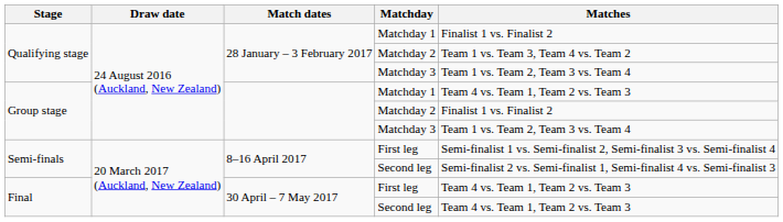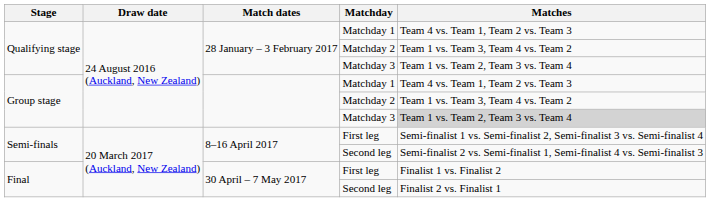 <table class="wikitable">
 <tr>
 <th>Stage</th>
 <th>Draw date</th>
 <th>Match dates</th>
 <th>Matchday</th>
 <th>Matches</th>
 </tr>
 <tr>
 <td rowspan=3>Qualifying stage</td>
 <td rowspan=6>24 August 2016<br>(<a href='#'>Auckland</a>, <a href='#'>New Zealand</a>)</td>
 <td rowspan=3>28 January – 3 February 2017</td>
 <td>Matchday 1</td>
-<td>Finalist 1 vs. Finalist 2</td>
+<td>Team 4 vs. Team 1, Team 2 vs. Team 3</td>
 </tr>
 <tr>
 <td>Matchday 2</td>
 <td>Team 1 vs. Team 3, Team 4 vs. Team 2</td>
 </tr>
 <tr>
 <td>Matchday 3</td>
 <td>Team 1 vs. Team 2, Team 3 vs. Team 4</td>
 </tr>
 <tr>
 <td rowspan=3>Group stage</td>
 <td rowspan=3></td>
 <td>Matchday 1</td>
 <td>Team 4 vs. Team 1, Team 2 vs. Team 3</td>
 </tr>
 <tr>
 <td>Matchday 2</td>
-<td>Finalist 1 vs. Finalist 2</td>
+<td>Team 1 vs. Team 3, Team 4 vs. Team 2</td>
 </tr>
 <tr>
 <td>Matchday 3</td>
-<td>Team 1 vs. Team 2, Team 3 vs. Team 4</td>
+<td style="background: lightgrey;">Team 1 vs. Team 2, Team 3 vs. Team 4</td>
 </tr>
 <tr>
 <td rowspan=2>Semi-finals</td>
 <td rowspan=4>20 March 2017<br>(<a href='#'>Auckland</a>, <a href='#'>New Zealand</a>)</td>
 <td rowspan=2>8–16 April 2017</td>
 <td>First leg</td>
 <td>Semi-finalist 1 vs. Semi-finalist 2, Semi-finalist 3 vs. Semi-finalist 4</td>
 </tr>
 <tr>
 <td>Second leg</td>
 <td>Semi-finalist 2 vs. Semi-finalist 1, Semi-finalist 4 vs. Semi-finalist 3</td>
 </tr>
 <tr>
 <td rowspan=2>Final</td>
 <td rowspan=2>30 April – 7 May 2017</td>
 <td>First leg</td>
-<td>Team 4 vs. Team 1, Team 2 vs. Team 3</td>
+<td>Finalist 1 vs. Finalist 2</td>
 </tr>
 <tr>
 <td>Second leg</td>
-<td>Team 4 vs. Team 1, Team 2 vs. Team 3</td>
+<td>Finalist 2 vs. Finalist 1</td>
 </tr>
 </table>
